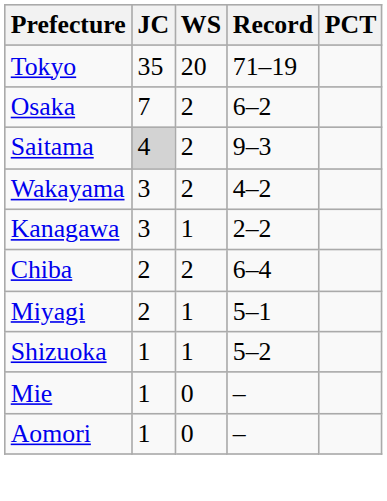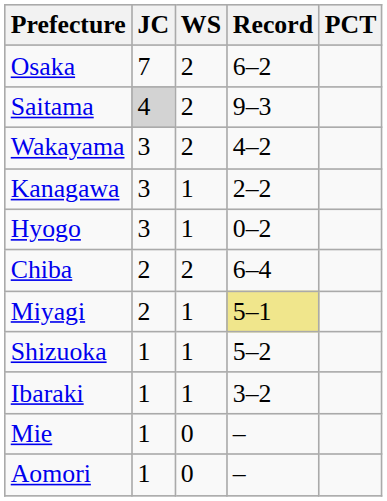 <table class="wikitable">
 <tr>
 <th>Prefecture</th>
 <th>JC</th>
 <th>WS</th>
 <th>Record</th>
 <th>PCT</th>
-</tr>
-<tr>
-<td> <a href='#'>Tokyo</a></td>
-<td>35</td>
-<td>20</td>
-<td>71–19</td>
-<td></td>
 </tr>
 <tr>
 <td> <a href='#'>Osaka</a></td>
 <td>7</td>
 <td>2</td>
 <td>6–2</td>
 <td></td>
 </tr>
 <tr>
 <td> <a href='#'>Saitama</a></td>
 <td style="background: lightgrey;">4</td>
 <td>2</td>
 <td>9–3</td>
 <td></td>
 </tr>
 <tr>
 <td> <a href='#'>Wakayama</a></td>
 <td>3</td>
 <td>2</td>
 <td>4–2</td>
 <td></td>
 </tr>
 <tr>
 <td> <a href='#'>Kanagawa</a></td>
 <td>3</td>
 <td>1</td>
 <td>2–2</td>
 <td></td>
 </tr>
 <tr>
+<td> <a href='#'>Hyogo</a></td>
+<td>3</td>
+<td>1</td>
+<td>0–2</td>
+<td></td>
+</tr>
+<tr>
 <td> <a href='#'>Chiba</a></td>
 <td>2</td>
 <td>2</td>
 <td>6–4</td>
 <td></td>
 </tr>
 <tr>
 <td> <a href='#'>Miyagi</a></td>
 <td>2</td>
 <td>1</td>
-<td>5–1</td>
+<td style="background: khaki;">5–1</td>
 <td></td>
 </tr>
 <tr>
 <td> <a href='#'>Shizuoka</a></td>
 <td>1</td>
 <td>1</td>
 <td>5–2</td>
+<td></td>
+</tr>
+<tr>
+<td> <a href='#'>Ibaraki</a></td>
+<td>1</td>
+<td>1</td>
+<td>3–2</td>
 <td></td>
 </tr>
 <tr>
 <td> <a href='#'>Mie</a></td>
 <td>1</td>
 <td>0</td>
 <td>–</td>
 <td></td>
 </tr>
 <tr>
 <td> <a href='#'>Aomori</a></td>
 <td>1</td>
 <td>0</td>
 <td>–</td>
 <td></td>
 </tr>
 </table>
